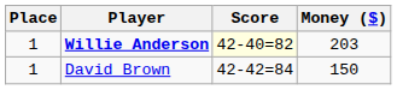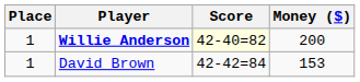 <table class=wikitable>
 <tr>
 <th>Place</th>
 <th>Player</th>
 <th>Score</th>
 <th>Money (<a href='#'>$</a>)</th>
 </tr>
 <tr>
 <td align=center>1</td>
 <td> <strong><a href='#'>Willie Anderson</a></strong></td>
 <td align=center style="background: lightyellow;">42-40=82</td>
-<td align=center>203</td>
+<td align=center>200</td>
 </tr>
 <tr>
 <td align=center>1</td>
 <td> <a href='#'>David Brown</a></td>
 <td align=center>42-42=84</td>
-<td align=center>150</td>
+<td align=center>153</td>
 </tr>
 </table>
